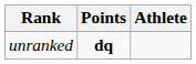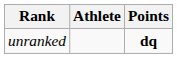 <table class=wikitable style="text-align:center;">
 <tr>
 <th>Rank</th>
+<th>Athlete</th>
 <th>Points</th>
-<th>Athlete</th>
 </tr>
 <tr>
 <td><em>unranked</em></td>
+<td align=left></td>
 <td><strong>dq</strong></td>
-<td align=left></td>
 </tr>
 </table>
